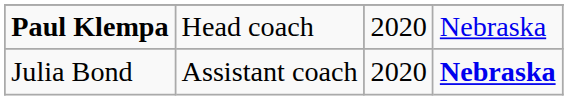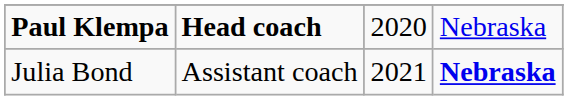 <table class=wikitable>
 <tr>
 </tr>
 <tr>
 <td><strong>Paul Klempa</strong></td>
-<td>Head coach</td>
+<td><strong>Head coach</strong></td>
 <td>2020</td>
 <td><a href='#'>Nebraska</a></td>
 </tr>
 <tr>
 <td>Julia Bond</td>
 <td>Assistant coach</td>
-<td>2020</td>
+<td>2021</td>
 <td><strong><a href='#'>Nebraska</a></strong></td>
 </tr>
 </table>
